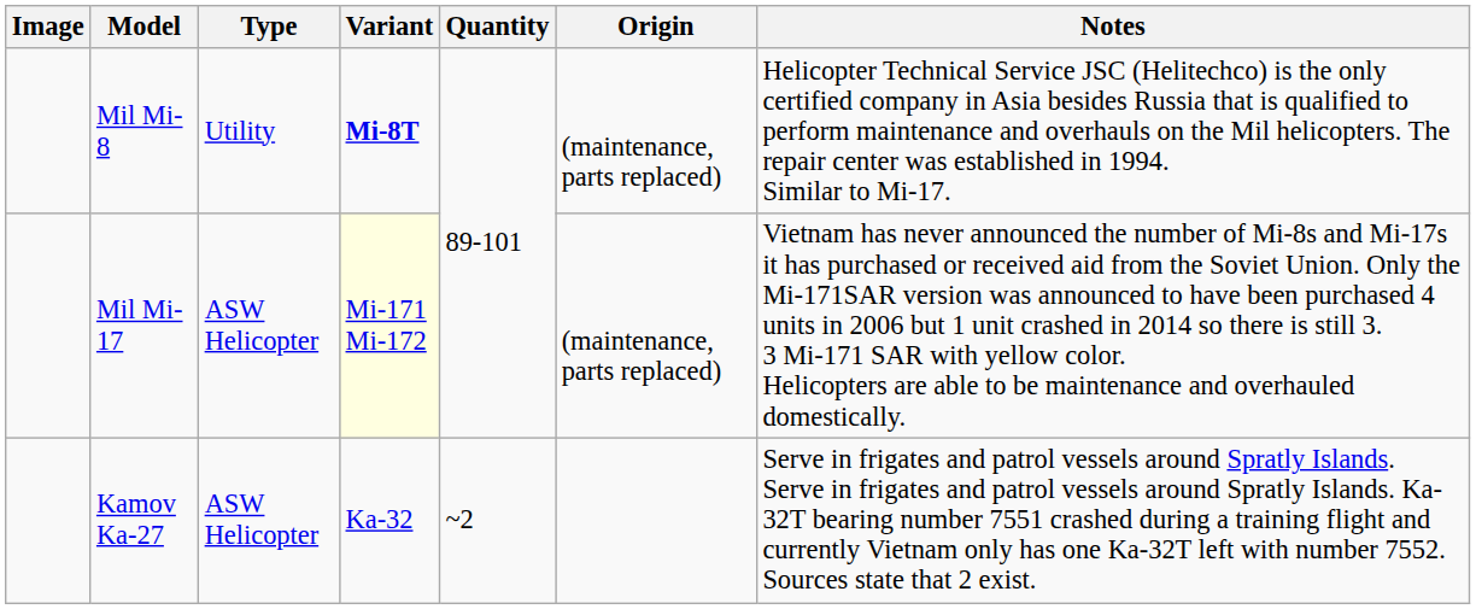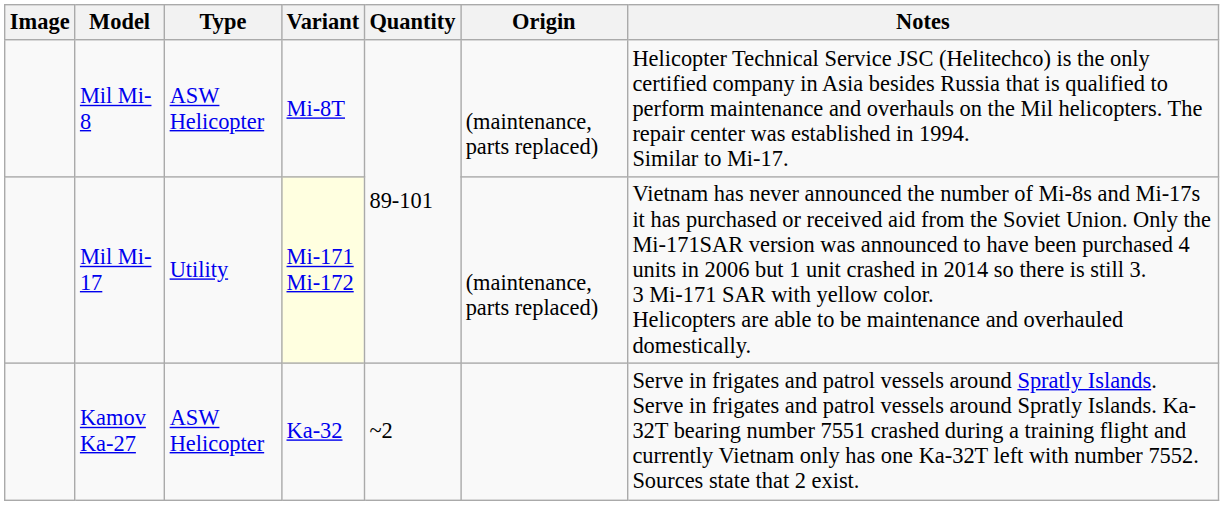 <table class="wikitable">
 <tr>
 <th>Image</th>
 <th>Model</th>
 <th>Type</th>
 <th>Variant</th>
 <th>Quantity</th>
 <th>Origin</th>
 <th>Notes</th>
 </tr>
 <tr>
 <td></td>
 <td><a href='#'>Mil Mi-8</a></td>
-<td><a href='#'>Utility</a></td>
-<td><strong><a href='#'>Mi-8T</a></strong></td>
+<td><a href='#'>ASW Helicopter</a></td>
+<td><a href='#'>Mi-8T</a></td>
 <td rowspan="2">89-101</td>
 <td><br><br>(maintenance, parts replaced)</td>
 <td>Helicopter Technical Service JSC (Helitechco) is the only certified company in Asia besides Russia that is qualified to perform maintenance and overhauls on the Mil helicopters. The repair center was established in 1994.<br>Similar to Mi-17.</td>
 </tr>
 <tr>
 <td></td>
 <td><a href='#'>Mil Mi-17</a></td>
-<td><a href='#'>ASW Helicopter</a></td>
+<td><a href='#'>Utility</a></td>
 <td style="background: lightyellow;"><a href='#'>Mi-171</a><br><a href='#'>Mi-172</a></td>
 <td><br><br>(maintenance, parts replaced)</td>
 <td>Vietnam has never announced the number of Mi-8s and Mi-17s it has purchased or received aid from the Soviet Union. Only the Mi-171SAR version was announced to have been purchased 4 units in 2006 but 1 unit crashed in 2014 so there is still 3.<br>3 Mi-171 SAR with yellow color.<br>Helicopters are able to be maintenance and overhauled domestically.</td>
 </tr>
 <tr>
 <td></td>
 <td><a href='#'>Kamov Ka-27</a></td>
 <td><a href='#'>ASW Helicopter</a></td>
 <td><a href='#'>Ka-32</a></td>
 <td>~2</td>
 <td></td>
 <td>Serve in frigates and patrol vessels around <a href='#'>Spratly Islands</a>.<br>Serve in frigates and patrol vessels around Spratly Islands. Ka-32T bearing number 7551 crashed during a training flight and currently Vietnam only has one Ka-32T left with number 7552.<br>Sources state that 2 exist.</td>
 </tr>
 </table>
